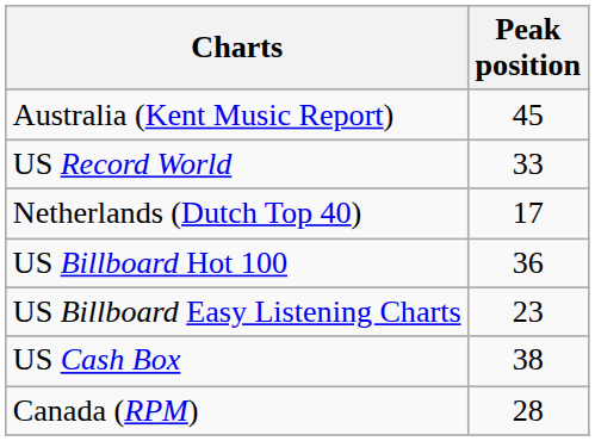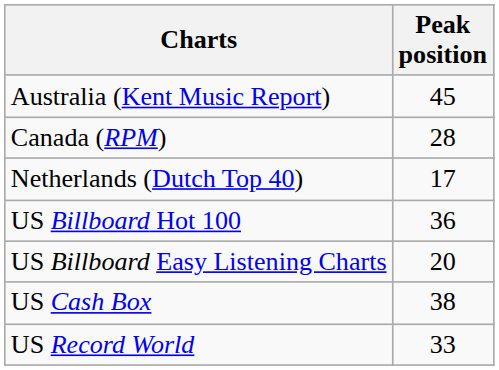 <table class="wikitable sortable">
 <tr>
 <th>Charts</th>
 <th>Peak<br>position</th>
 </tr>
 <tr>
 <td>Australia (<a href='#'>Kent Music Report</a>)</td>
 <td align="center">45</td>
 </tr>
 <tr>
-<td>US <em><a href='#'>Record World</a></em></td>
-<td align="center">33</td>
+<td>Canada (<em><a href='#'>RPM</a></em>)</td>
+<td align="center">28</td>
 </tr>
 <tr>
 <td>Netherlands (<a href='#'>Dutch Top 40</a>)</td>
 <td align="center">17</td>
 </tr>
 <tr>
 <td>US <a href='#'><em>Billboard</em> Hot 100</a></td>
 <td align="center">36</td>
 </tr>
 <tr>
 <td>US <em>Billboard</em> <a href='#'>Easy Listening Charts</a></td>
-<td align="center">23</td>
+<td align="center">20</td>
 </tr>
 <tr>
 <td>US <em><a href='#'>Cash Box</a></em></td>
 <td align="center">38</td>
 </tr>
 <tr>
-<td>Canada (<em><a href='#'>RPM</a></em>)</td>
-<td align="center">28</td>
+<td>US <em><a href='#'>Record World</a></em></td>
+<td align="center">33</td>
 </tr>
 </table>
